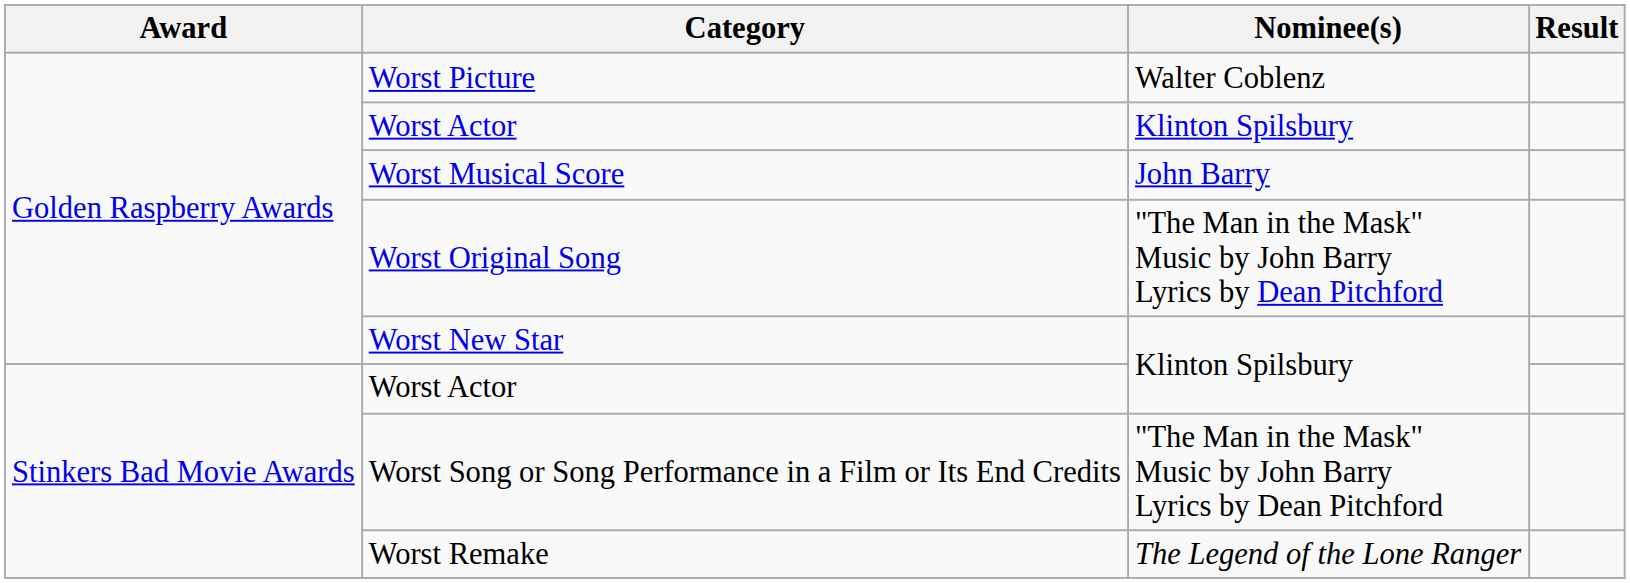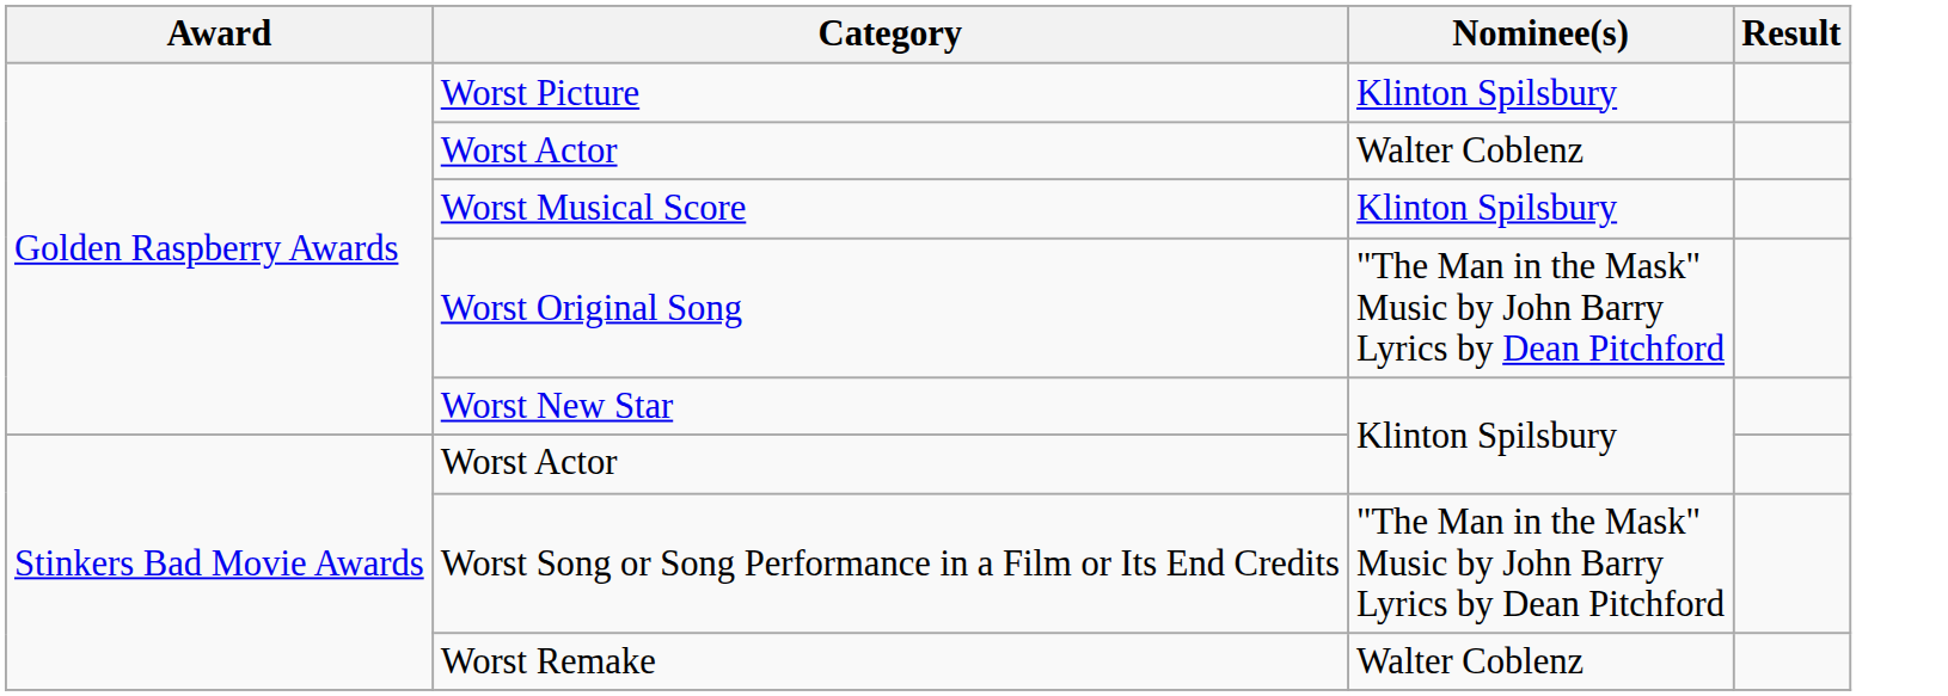 <table class="wikitable plainrowheaders">
 <tr>
 <th>Award</th>
 <th>Category</th>
 <th>Nominee(s)</th>
 <th>Result</th>
 </tr>
 <tr>
 <td rowspan="5"><a href='#'>Golden Raspberry Awards</a></td>
 <td><a href='#'>Worst Picture</a></td>
+<td><a href='#'>Klinton Spilsbury</a></td>
+<td></td>
+</tr>
+<tr>
+<td><a href='#'>Worst Actor</a></td>
 <td>Walter Coblenz</td>
 <td></td>
 </tr>
 <tr>
-<td><a href='#'>Worst Actor</a></td>
+<td><a href='#'>Worst Musical Score</a></td>
 <td><a href='#'>Klinton Spilsbury</a></td>
-<td></td>
-</tr>
-<tr>
-<td><a href='#'>Worst Musical Score</a></td>
-<td><a href='#'>John Barry</a></td>
 <td></td>
 </tr>
 <tr>
 <td><a href='#'>Worst Original Song</a></td>
 <td>"The Man in the Mask"<br>Music by John Barry<br>Lyrics by <a href='#'>Dean Pitchford</a></td>
 <td></td>
 </tr>
 <tr>
 <td><a href='#'>Worst New Star</a></td>
 <td rowspan="2">Klinton Spilsbury</td>
 <td></td>
 </tr>
 <tr>
 <td rowspan="3"><a href='#'>Stinkers Bad Movie Awards</a></td>
 <td>Worst Actor</td>
 <td></td>
 </tr>
 <tr>
 <td>Worst Song or Song Performance in a Film or Its End Credits</td>
 <td>"The Man in the Mask"<br>Music by John Barry<br>Lyrics by Dean Pitchford</td>
 <td></td>
 </tr>
 <tr>
 <td>Worst Remake</td>
-<td><em>The Legend of the Lone Ranger</em></td>
+<td>Walter Coblenz</td>
 <td></td>
 </tr>
 </table>
